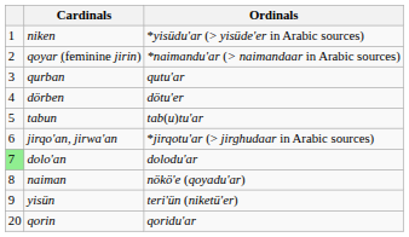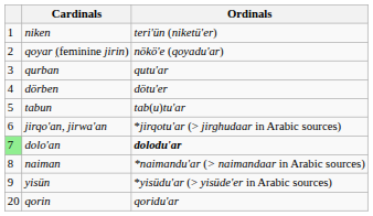 <table class="wikitable">
 <tr>
 <th></th>
 <th>Cardinals</th>
 <th>Ordinals</th>
 </tr>
 <tr>
 <td>1</td>
 <td><em>niken</em></td>
-<td>*<em>yisüdu'ar</em> (> <em>yisüde'er</em> in Arabic sources)</td>
+<td><em>teri'ün</em> (<em>niketü'er</em>)</td>
 </tr>
 <tr>
 <td>2</td>
 <td><em>qoyar</em> <u>(</u>feminine <em>jirin</em>)</td>
-<td><em>*naimandu'ar</em> (<em>> naimandaar</em> in Arabic sources)</td>
+<td><em>nökö'e</em> (<em>qoyadu'ar</em>)</td>
 </tr>
 <tr>
 <td>3</td>
 <td><em>qurban</em></td>
 <td><em>qutu'ar</em></td>
 </tr>
 <tr>
 <td>4</td>
 <td><em>dörben</em></td>
 <td><em>dötu'er</em></td>
 </tr>
 <tr>
 <td>5</td>
 <td><em>tabun</em></td>
 <td><em>tab</em>(<em>u</em>)<em>tu'ar</em></td>
 </tr>
 <tr>
 <td>6</td>
 <td><em>jirqo'an</em>, <em>jirwa'an</em></td>
 <td>*<em>jirqotu'ar</em> (> <em>jirghudaar</em> in Arabic sources)</td>
 </tr>
 <tr>
 <td style="background: lightgreen;">7</td>
 <td><em>dolo'an</em></td>
-<td><em>dolodu'ar</em></td>
+<td><strong><em>dolodu'ar</em></strong></td>
 </tr>
 <tr>
 <td>8</td>
 <td><em>naiman</em></td>
-<td><em>nökö'e</em> (<em>qoyadu'ar</em>)</td>
+<td><em>*naimandu'ar</em> (<em>> naimandaar</em> in Arabic sources)</td>
 </tr>
 <tr>
 <td>9</td>
 <td><em>yisün</em></td>
-<td><em>teri'ün</em> (<em>niketü'er</em>)</td>
+<td>*<em>yisüdu'ar</em> (> <em>yisüde'er</em> in Arabic sources)</td>
 </tr>
 <tr>
 <td>20</td>
 <td><em>qorin</em></td>
 <td><em>qoridu'ar</em></td>
 </tr>
 </table>
